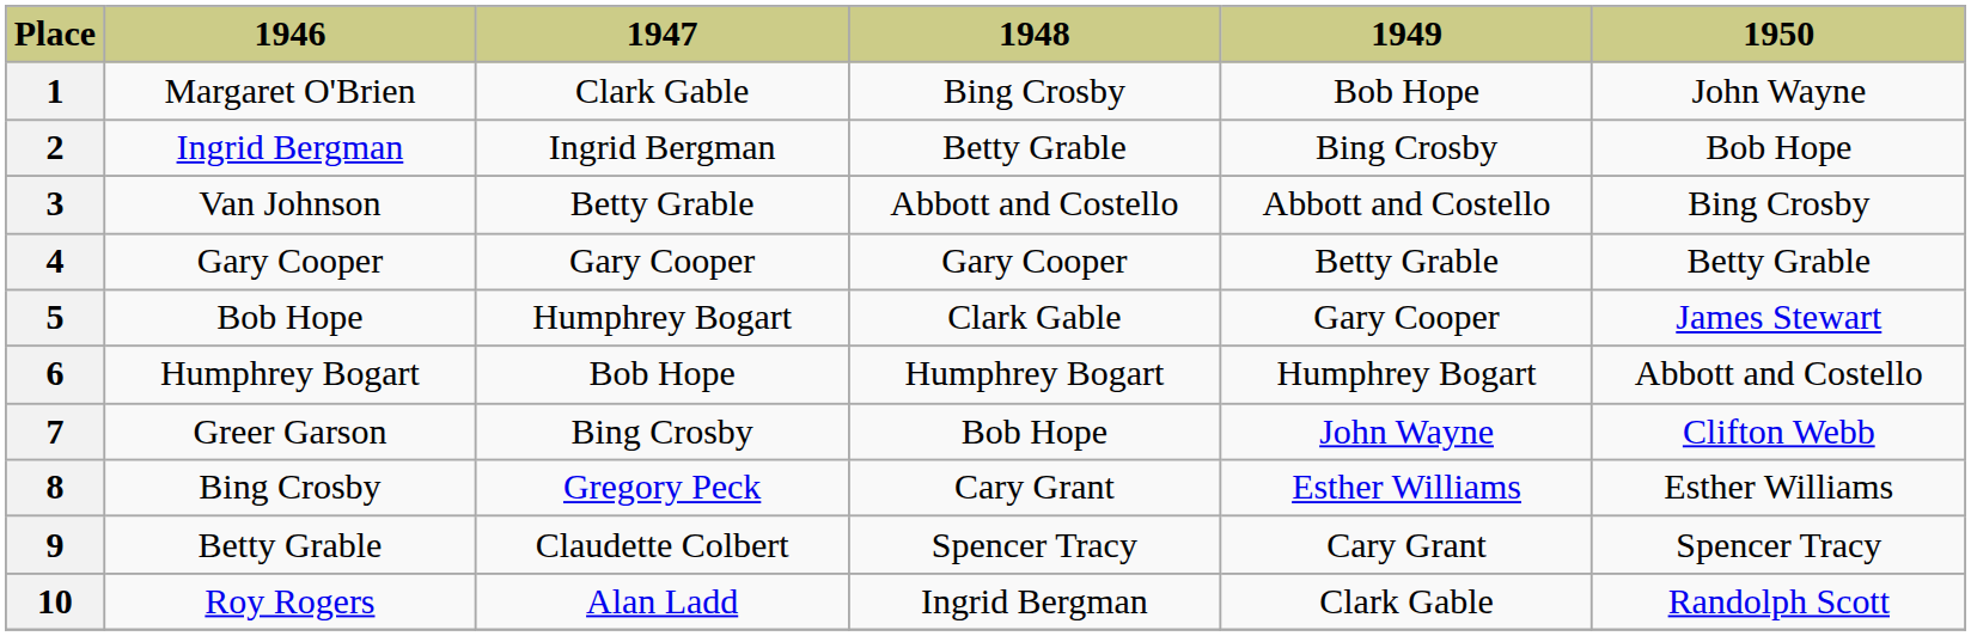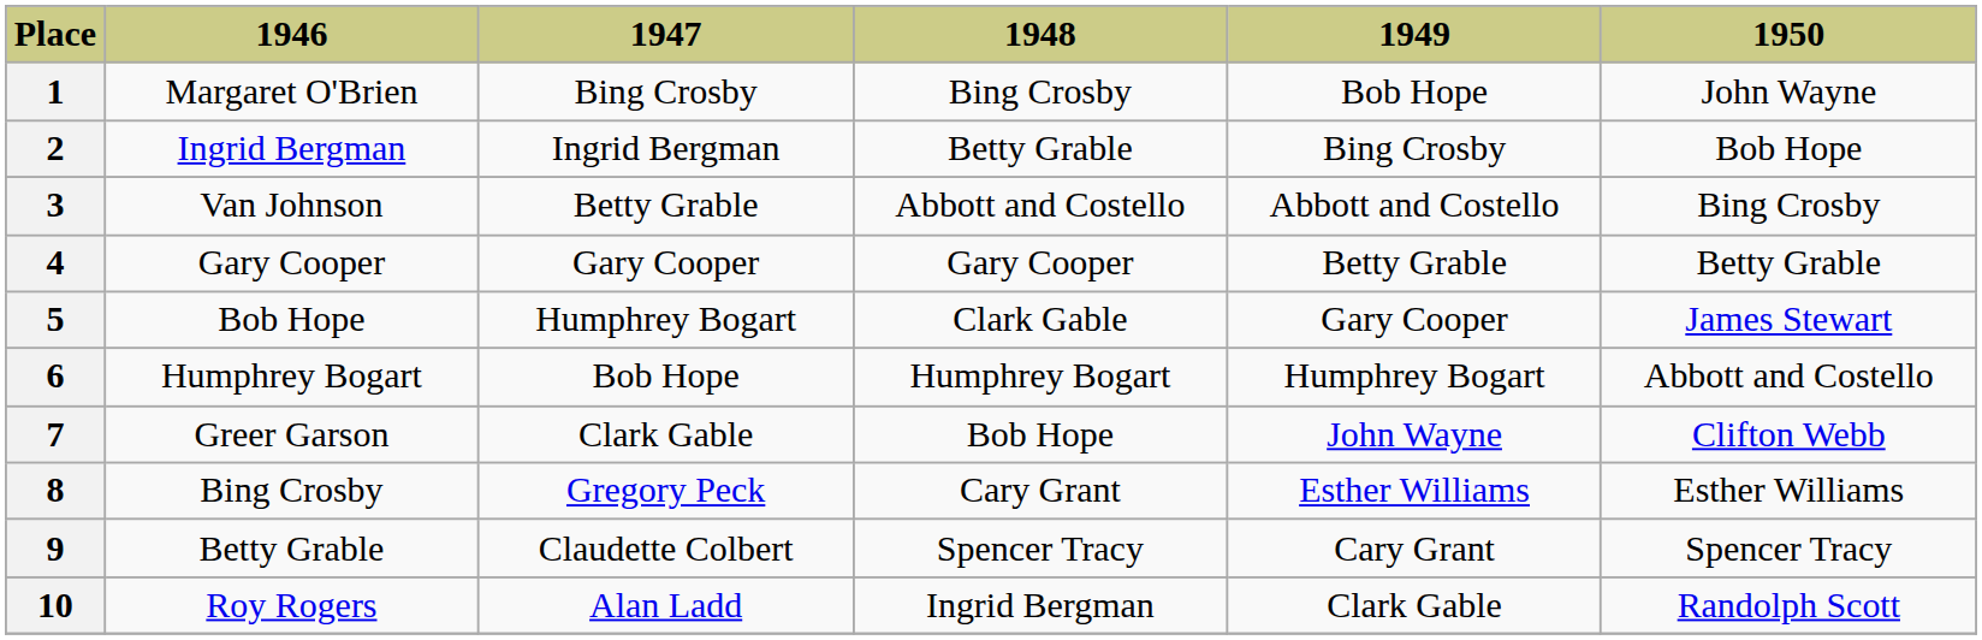 <table class="wikitable" style="text-align:center">
 <tr>
 <th scope="col" style="background:#CC8" width="5%">Place</th>
 <th scope="col" style="background:#CC8" width="19%">1946</th>
 <th scope="col" style="background:#CC8" width="19%">1947</th>
 <th scope="col" style="background:#CC8" width="19%">1948</th>
 <th scope="col" style="background:#CC8" width="19%">1949</th>
 <th scope="col" style="background:#CC8" width="19%">1950</th>
 </tr>
 <tr>
 <th scope="row">1</th>
 <td>Margaret O'Brien</td>
-<td>Clark Gable</td>
+<td>Bing Crosby</td>
 <td>Bing Crosby</td>
 <td>Bob Hope</td>
 <td>John Wayne</td>
 </tr>
 <tr>
 <th scope="row">2</th>
 <td><a href='#'>Ingrid Bergman</a></td>
 <td>Ingrid Bergman</td>
 <td>Betty Grable</td>
 <td>Bing Crosby</td>
 <td>Bob Hope</td>
 </tr>
 <tr>
 <th scope="row">3</th>
 <td>Van Johnson</td>
 <td>Betty Grable</td>
 <td>Abbott and Costello</td>
 <td>Abbott and Costello</td>
 <td>Bing Crosby</td>
 </tr>
 <tr>
 <th scope="row">4</th>
 <td>Gary Cooper</td>
 <td>Gary Cooper</td>
 <td>Gary Cooper</td>
 <td>Betty Grable</td>
 <td>Betty Grable</td>
 </tr>
 <tr>
 <th scope="row">5</th>
 <td>Bob Hope</td>
 <td>Humphrey Bogart</td>
 <td>Clark Gable</td>
 <td>Gary Cooper</td>
 <td><a href='#'>James Stewart</a></td>
 </tr>
 <tr>
 <th scope="row">6</th>
 <td>Humphrey Bogart</td>
 <td>Bob Hope</td>
 <td>Humphrey Bogart</td>
 <td>Humphrey Bogart</td>
 <td>Abbott and Costello</td>
 </tr>
 <tr>
 <th scope="row">7</th>
 <td>Greer Garson</td>
-<td>Bing Crosby</td>
+<td>Clark Gable</td>
 <td>Bob Hope</td>
 <td><a href='#'>John Wayne</a></td>
 <td><a href='#'>Clifton Webb</a></td>
 </tr>
 <tr>
 <th scope="row">8</th>
 <td>Bing Crosby</td>
 <td><a href='#'>Gregory Peck</a></td>
 <td>Cary Grant</td>
 <td><a href='#'>Esther Williams</a></td>
 <td>Esther Williams</td>
 </tr>
 <tr>
 <th scope="row">9</th>
 <td>Betty Grable</td>
 <td>Claudette Colbert</td>
 <td>Spencer Tracy</td>
 <td>Cary Grant</td>
 <td>Spencer Tracy</td>
 </tr>
 <tr>
 <th scope="row">10</th>
 <td><a href='#'>Roy Rogers</a></td>
 <td><a href='#'>Alan Ladd</a></td>
 <td>Ingrid Bergman</td>
 <td>Clark Gable</td>
 <td><a href='#'>Randolph Scott</a></td>
 </tr>
 <tr>
 </tr>
 </table>
